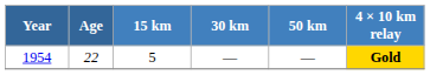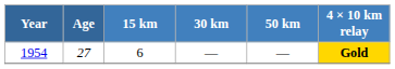 <table class="wikitable" style="font-size:95%; text-align:center; border:grey solid 1px; border-collapse:collapse; background:#ffffff;">
 <tr>
 <th style="background-color:#369; color:white; width:60px;"> Year </th>
 <th style="background-color:#369; color:white; width:40px;"> Age </th>
 <th style="background-color:#4180be; color:white; width:75px;"> 15 km </th>
 <th style="background-color:#4180be; color:white; width:75px;"> 30 km </th>
 <th style="background-color:#4180be; color:white; width:75px;"> 50 km </th>
 <th style="background-color:#4180be; color:white; width:75px;"> 4 × 10 km <br> relay </th>
 </tr>
 <tr>
 <td><a href='#'>1954</a></td>
-<td><em>22</em></td>
-<td>5</td>
+<td><em>27</em></td>
+<td>6</td>
 <td>—</td>
 <td>—</td>
 <td style="background:gold;"><strong>Gold</strong></td>
 </tr>
 <tr>
 </tr>
 </table>
